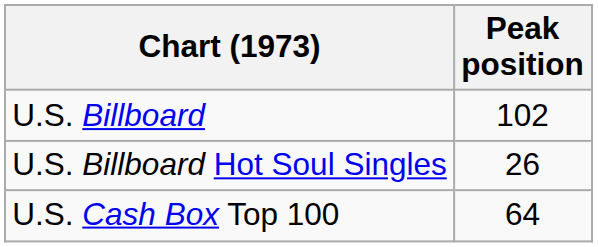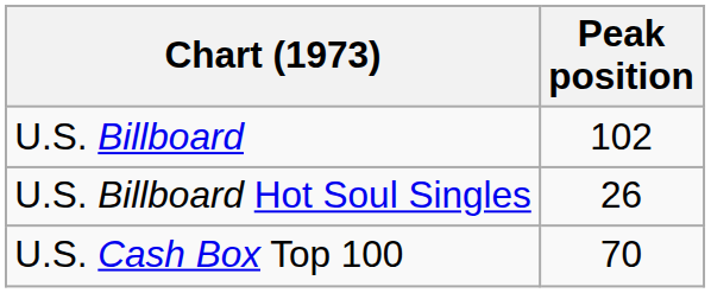 <table class="wikitable sortable">
 <tr>
 <th>Chart (1973)</th>
 <th>Peak<br>position</th>
 </tr>
 <tr>
 <td>U.S. <a href='#'><em>Billboard</em></a></td>
 <td style="text-align:center;">102</td>
 </tr>
 <tr>
 <td>U.S. <em>Billboard</em> <a href='#'> Hot Soul Singles</a></td>
 <td style="text-align:center;">26</td>
 </tr>
 <tr>
 <td>U.S. <em><a href='#'>Cash Box</a></em> Top 100 </td>
-<td style="text-align:center;">64</td>
+<td style="text-align:center;">70</td>
 </tr>
 </table>
